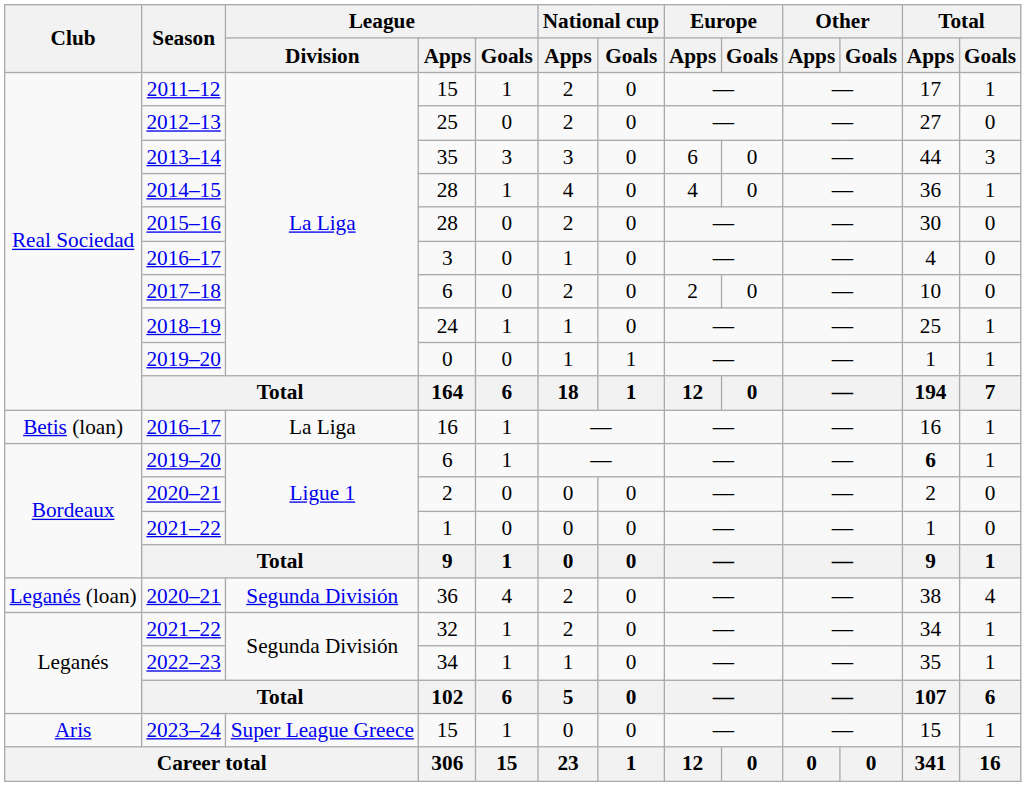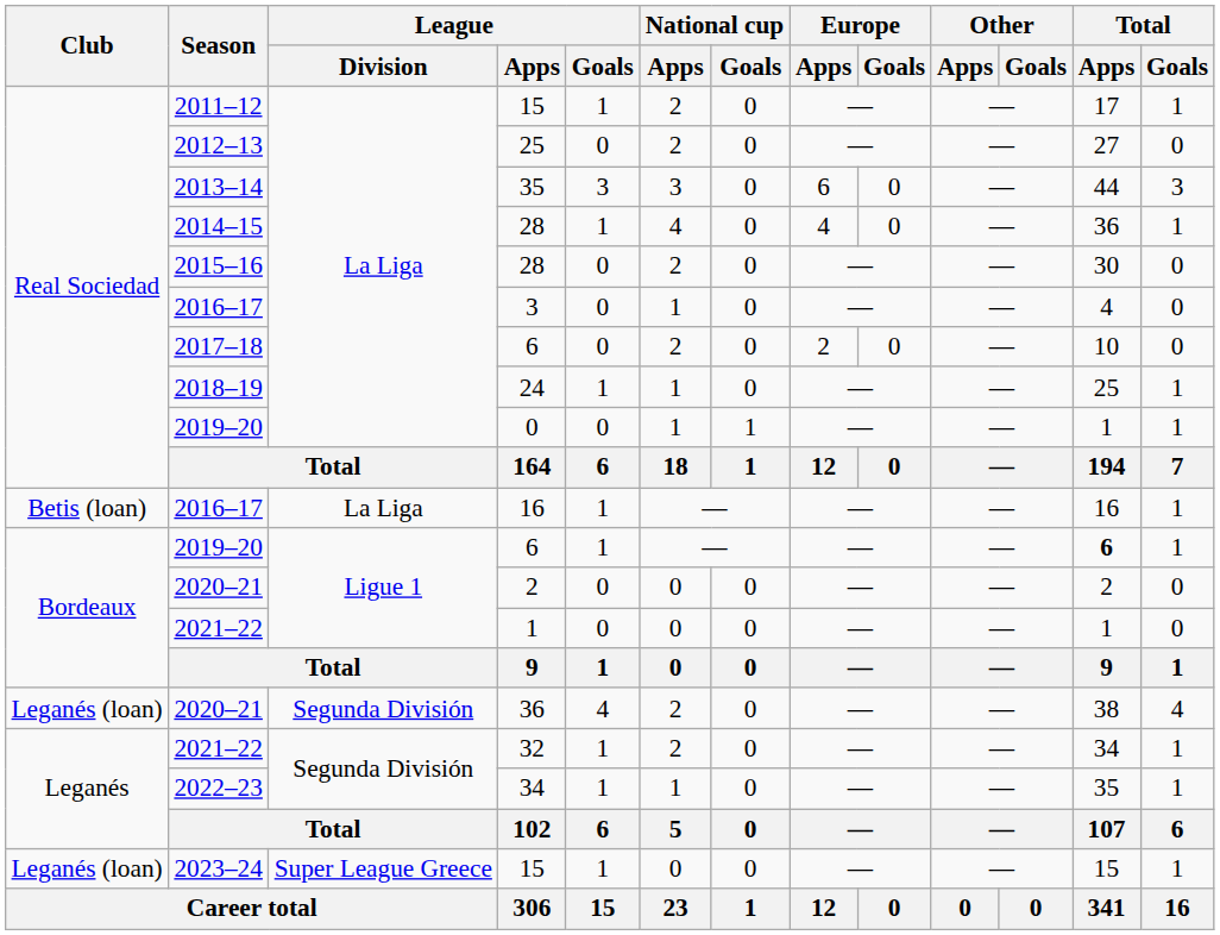 <table class="wikitable" style="text-align:center">
 <tr>
 <th rowspan="2">Club</th>
 <th rowspan="2">Season</th>
 <th colspan="3">League</th>
 <th colspan="2">National cup</th>
 <th colspan="2">Europe</th>
 <th colspan="2">Other</th>
 <th colspan="2">Total</th>
 </tr>
 <tr>
 <th>Division</th>
 <th>Apps</th>
 <th>Goals</th>
 <th>Apps</th>
 <th>Goals</th>
 <th>Apps</th>
 <th>Goals</th>
 <th>Apps</th>
 <th>Goals</th>
 <th>Apps</th>
 <th>Goals</th>
 </tr>
 <tr>
 <td rowspan="10"><a href='#'>Real Sociedad</a></td>
 <td><a href='#'>2011–12</a></td>
 <td rowspan="9"><a href='#'>La Liga</a></td>
 <td>15</td>
 <td>1</td>
 <td>2</td>
 <td>0</td>
 <td colspan="2">—</td>
 <td colspan="2">—</td>
 <td>17</td>
 <td>1</td>
 </tr>
 <tr>
 <td><a href='#'>2012–13</a></td>
 <td>25</td>
 <td>0</td>
 <td>2</td>
 <td>0</td>
 <td colspan="2">—</td>
 <td colspan="2">—</td>
 <td>27</td>
 <td>0</td>
 </tr>
 <tr>
 <td><a href='#'>2013–14</a></td>
 <td>35</td>
 <td>3</td>
 <td>3</td>
 <td>0</td>
 <td>6</td>
 <td>0</td>
 <td colspan="2">—</td>
 <td>44</td>
 <td>3</td>
 </tr>
 <tr>
 <td><a href='#'>2014–15</a></td>
 <td>28</td>
 <td>1</td>
 <td>4</td>
 <td>0</td>
 <td>4</td>
 <td>0</td>
 <td colspan="2">—</td>
 <td>36</td>
 <td>1</td>
 </tr>
 <tr>
 <td><a href='#'>2015–16</a></td>
 <td>28</td>
 <td>0</td>
 <td>2</td>
 <td>0</td>
 <td colspan="2">—</td>
 <td colspan="2">—</td>
 <td>30</td>
 <td>0</td>
 </tr>
 <tr>
 <td><a href='#'>2016–17</a></td>
 <td>3</td>
 <td>0</td>
 <td>1</td>
 <td>0</td>
 <td colspan="2">—</td>
 <td colspan="2">—</td>
 <td>4</td>
 <td>0</td>
 </tr>
 <tr>
 <td><a href='#'>2017–18</a></td>
 <td>6</td>
 <td>0</td>
 <td>2</td>
 <td>0</td>
 <td>2</td>
 <td>0</td>
 <td colspan="2">—</td>
 <td>10</td>
 <td>0</td>
 </tr>
 <tr>
 <td><a href='#'>2018–19</a></td>
 <td>24</td>
 <td>1</td>
 <td>1</td>
 <td>0</td>
 <td colspan="2">—</td>
 <td colspan="2">—</td>
 <td>25</td>
 <td>1</td>
 </tr>
 <tr>
 <td><a href='#'>2019–20</a></td>
 <td>0</td>
 <td>0</td>
 <td>1</td>
 <td>1</td>
 <td colspan="2">—</td>
 <td colspan="2">—</td>
 <td>1</td>
 <td>1</td>
 </tr>
 <tr>
 <th colspan="2">Total</th>
 <th>164</th>
 <th>6</th>
 <th>18</th>
 <th>1</th>
 <th>12</th>
 <th>0</th>
 <th colspan="2">—</th>
 <th>194</th>
 <th>7</th>
 </tr>
 <tr>
 <td><a href='#'>Betis</a> (loan)</td>
 <td><a href='#'>2016–17</a></td>
 <td>La Liga</td>
 <td>16</td>
 <td>1</td>
 <td colspan="2">—</td>
 <td colspan="2">—</td>
 <td colspan="2">—</td>
 <td>16</td>
 <td>1</td>
 </tr>
 <tr>
 <td rowspan="4"><a href='#'>Bordeaux</a></td>
 <td><a href='#'>2019–20</a></td>
 <td rowspan="3"><a href='#'>Ligue 1</a></td>
 <td>6</td>
 <td>1</td>
 <td colspan="2">—</td>
 <td colspan="2">—</td>
 <td colspan="2">—</td>
 <td><strong>6</strong></td>
 <td>1</td>
 </tr>
 <tr>
 <td><a href='#'>2020–21</a></td>
 <td>2</td>
 <td>0</td>
 <td>0</td>
 <td>0</td>
 <td colspan="2">—</td>
 <td colspan="2">—</td>
 <td>2</td>
 <td>0</td>
 </tr>
 <tr>
 <td><a href='#'>2021–22</a></td>
 <td>1</td>
 <td>0</td>
 <td>0</td>
 <td>0</td>
 <td colspan="2">—</td>
 <td colspan="2">—</td>
 <td>1</td>
 <td>0</td>
 </tr>
 <tr>
 <th colspan="2">Total</th>
 <th>9</th>
 <th>1</th>
 <th>0</th>
 <th>0</th>
 <th colspan="2">—</th>
 <th colspan="2">—</th>
 <th>9</th>
 <th>1</th>
 </tr>
 <tr>
 <td><a href='#'>Leganés</a> (loan)</td>
 <td><a href='#'>2020–21</a></td>
 <td><a href='#'>Segunda División</a></td>
 <td>36</td>
 <td>4</td>
 <td>2</td>
 <td>0</td>
 <td colspan="2">—</td>
 <td colspan="2">—</td>
 <td>38</td>
 <td>4</td>
 </tr>
 <tr>
 <td rowspan="3">Leganés</td>
 <td><a href='#'>2021–22</a></td>
 <td rowspan="2">Segunda División</td>
 <td>32</td>
 <td>1</td>
 <td>2</td>
 <td>0</td>
 <td colspan="2">—</td>
 <td colspan="2">—</td>
 <td>34</td>
 <td>1</td>
 </tr>
 <tr>
 <td><a href='#'>2022–23</a></td>
 <td>34</td>
 <td>1</td>
 <td>1</td>
 <td>0</td>
 <td colspan="2">—</td>
 <td colspan="2">—</td>
 <td>35</td>
 <td>1</td>
 </tr>
 <tr>
 <th colspan="2">Total</th>
 <th>102</th>
 <th>6</th>
 <th>5</th>
 <th>0</th>
 <th colspan="2">—</th>
 <th colspan="2">—</th>
 <th>107</th>
 <th>6</th>
 </tr>
 <tr>
-<td><a href='#'>Aris</a></td>
+<td><a href='#'>Leganés</a> (loan)</td>
 <td><a href='#'>2023–24</a></td>
 <td><a href='#'>Super League Greece</a></td>
 <td>15</td>
 <td>1</td>
 <td>0</td>
 <td>0</td>
 <td colspan="2">—</td>
 <td colspan="2">—</td>
 <td>15</td>
 <td>1</td>
 </tr>
 <tr>
 <th colspan="3">Career total</th>
 <th>306</th>
 <th>15</th>
 <th>23</th>
 <th>1</th>
 <th>12</th>
 <th>0</th>
 <th>0</th>
 <th>0</th>
 <th>341</th>
 <th>16</th>
 </tr>
 </table>
